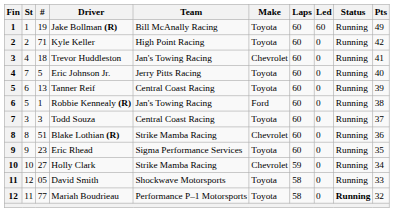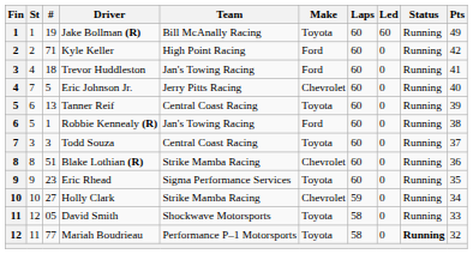 <table class="wikitable" style="font-size:95%">
 <tr>
 <th>Fin</th>
 <th>St</th>
 <th>#</th>
 <th>Driver</th>
 <th>Team</th>
 <th>Make</th>
 <th>Laps</th>
 <th>Led</th>
 <th>Status</th>
 <th>Pts</th>
 </tr>
 <tr>
 <th>1</th>
 <td>1</td>
 <td>19</td>
 <td nowrap="">Jake Bollman <strong>(R)</strong></td>
 <td>Bill McAnally Racing</td>
 <td>Toyota</td>
 <td>60</td>
 <td>60</td>
 <td>Running</td>
 <td>49</td>
 </tr>
 <tr>
 <th>2</th>
 <td>2</td>
 <td>71</td>
 <td>Kyle Keller</td>
 <td>High Point Racing</td>
-<td>Toyota</td>
+<td>Ford</td>
 <td>60</td>
 <td>0</td>
 <td>Running</td>
 <td>42</td>
 </tr>
 <tr>
 <th>3</th>
 <td>4</td>
 <td>18</td>
 <td>Trevor Huddleston</td>
 <td>Jan's Towing Racing</td>
-<td>Chevrolet</td>
+<td>Ford</td>
 <td>60</td>
 <td>0</td>
 <td>Running</td>
 <td>41</td>
 </tr>
 <tr>
 <th>4</th>
 <td>7</td>
 <td>5</td>
 <td>Eric Johnson Jr.</td>
 <td>Jerry Pitts Racing</td>
-<td>Toyota</td>
+<td>Chevrolet</td>
 <td>60</td>
 <td>0</td>
 <td>Running</td>
 <td>40</td>
 </tr>
 <tr>
 <th>5</th>
 <td>6</td>
 <td>13</td>
 <td>Tanner Reif</td>
 <td>Central Coast Racing</td>
 <td>Toyota</td>
 <td>60</td>
 <td>0</td>
 <td>Running</td>
 <td>39</td>
 </tr>
 <tr>
 <th>6</th>
 <td>5</td>
 <td>1</td>
 <td>Robbie Kennealy <strong>(R)</strong></td>
 <td>Jan's Towing Racing</td>
 <td>Ford</td>
 <td>60</td>
 <td>0</td>
 <td>Running</td>
 <td>38</td>
 </tr>
 <tr>
 <th>7</th>
 <td>3</td>
 <td>3</td>
 <td>Todd Souza</td>
 <td>Central Coast Racing</td>
 <td>Toyota</td>
 <td>60</td>
 <td>0</td>
 <td>Running</td>
 <td>37</td>
 </tr>
 <tr>
 <th>8</th>
 <td>8</td>
 <td>51</td>
 <td>Blake Lothian <strong>(R)</strong></td>
 <td>Strike Mamba Racing</td>
 <td>Chevrolet</td>
 <td>60</td>
 <td>0</td>
 <td>Running</td>
 <td>36</td>
 </tr>
 <tr>
 <th>9</th>
 <td>9</td>
 <td>23</td>
 <td>Eric Rhead</td>
 <td>Sigma Performance Services</td>
 <td>Toyota</td>
 <td>60</td>
 <td>0</td>
 <td>Running</td>
 <td>35</td>
 </tr>
 <tr>
 <th>10</th>
 <td>10</td>
 <td>27</td>
 <td>Holly Clark</td>
 <td>Strike Mamba Racing</td>
 <td>Chevrolet</td>
 <td>59</td>
 <td>0</td>
 <td>Running</td>
 <td>34</td>
 </tr>
 <tr>
 <th>11</th>
 <td>12</td>
 <td>05</td>
 <td>David Smith</td>
 <td>Shockwave Motorsports</td>
 <td>Toyota</td>
 <td>58</td>
 <td>0</td>
 <td>Running</td>
 <td>33</td>
 </tr>
 <tr>
 <th>12</th>
 <td>11</td>
 <td>77</td>
 <td>Mariah Boudrieau</td>
 <td nowrap="">Performance P–1 Motorsports</td>
 <td>Toyota</td>
 <td>58</td>
 <td>0</td>
 <td><strong>Running</strong></td>
 <td>32</td>
 </tr>
 <tr>
 <th colspan="10"></th>
 </tr>
 </table>
